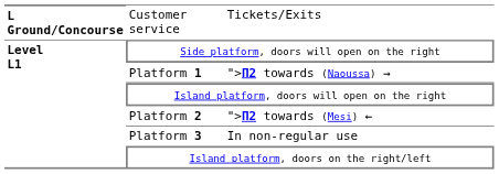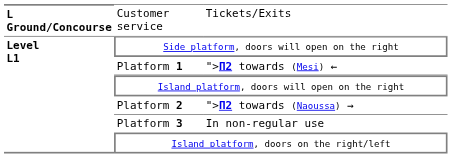 <table table border=0 cellspacing=0 cellpadding=3>
 <tr>
 <td style="border-bottom:solid 1px gray;border-top:solid 2px gray;" width=50 valign=top><strong>L<br>Ground/Concourse</strong></td>
 <td style="border-top:solid 1px gray;border-bottom:solid 1px gray;" width=100 valign=top>Customer service</td>
 <td style="border-top:solid 1px gray;border-bottom:solid 1px gray;" width=285 valign=top>Tickets/Exits</td>
 </tr>
 <tr>
 <td style="border-bottom:solid 2px gray;" rowspan=6 valign=top><strong>Level<br>L1</strong></td>
 <td style="border-top:solid 1px gray;border-right:solid 2px gray;border-left:solid 2px gray;border-bottom:solid 2px gray;text-align:center;" colspan=2><small><a href='#'>Side platform</a>, doors will open on the right</small></td>
 </tr>
 <tr>
 <td style="border-bottom:solid 1px gray;">Platform <span><strong>1</strong></span></td>
-<td style="border-bottom:solid 1px gray;"><span>"><a href='#'><span><strong>Π2</strong></span></a></span>  towards  <small>(<a href='#'>Naoussa</a>)</small> →</td>
+<td style="border-bottom:solid 1px gray;"><span>"><a href='#'><span><strong>Π2</strong></span></a></span>  towards  <small>(<a href='#'>Mesi</a>)</small> ←</td>
 </tr>
 <tr>
 <td style="border-top:solid 2px gray;border-right:solid 2px gray;border-left:solid 2px gray;border-bottom:solid 2px gray;text-align:center;" colspan=2><small><a href='#'>Island platform</a>, doors will open on the right</small></td>
 </tr>
 <tr>
 <td style="border-bottom:solid 1px gray;">Platform <span><strong>2</strong></span></td>
-<td style="border-bottom:solid 1px gray;"><span>"><a href='#'><span><strong>Π2</strong></span></a></span>  towards  <small>(<a href='#'>Mesi</a>)</small> ←</td>
+<td style="border-bottom:solid 1px gray;"><span>"><a href='#'><span><strong>Π2</strong></span></a></span>  towards  <small>(<a href='#'>Naoussa</a>)</small> →</td>
 </tr>
 <tr>
 <td>Platform <span><strong>3</strong></span></td>
 <td>In non-regular use</td>
 </tr>
 <tr>
 <td style="border-top:solid 2px gray;border-right:solid 2px gray;border-left:solid 2px gray;border-bottom:solid 2px gray;text-align:center;" colspan=2><small><a href='#'>Island platform</a>, doors on the right/left</small></td>
 </tr>
 <tr>
 </tr>
 </table>
